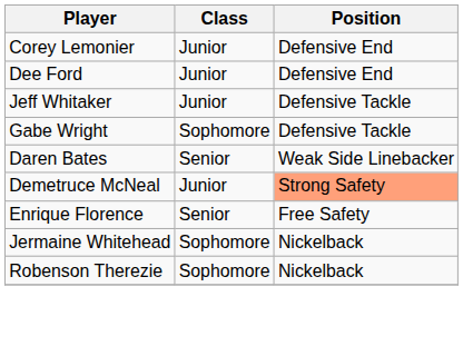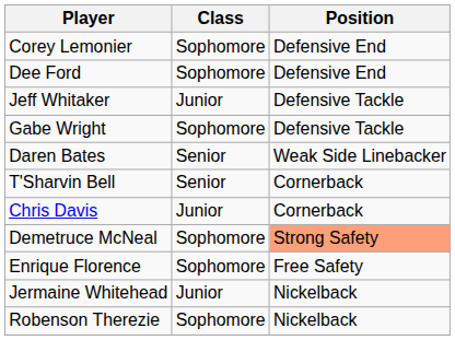 <table class="wikitable" border="1">
 <tr ;>
 <th>Player</th>
 <th>Class</th>
 <th>Position</th>
 </tr>
 <tr>
 <td>Corey  Lemonier</td>
-<td>Junior</td>
+<td>Sophomore</td>
 <td>Defensive End</td>
 </tr>
 <tr>
 <td>Dee Ford</td>
-<td>Junior</td>
+<td>Sophomore</td>
 <td>Defensive End</td>
 </tr>
 <tr>
 <td>Jeff Whitaker</td>
 <td>Junior</td>
 <td>Defensive Tackle</td>
 </tr>
 <tr>
 <td>Gabe Wright</td>
 <td>Sophomore</td>
 <td>Defensive Tackle</td>
 </tr>
 <tr>
 <td>Daren Bates</td>
 <td>Senior</td>
 <td>Weak Side Linebacker</td>
 </tr>
 <tr>
+<td>T'Sharvin Bell</td>
+<td>Senior</td>
+<td>Cornerback</td>
+</tr>
+<tr>
+<td><a href='#'>Chris Davis</a></td>
+<td>Junior</td>
+<td>Cornerback</td>
+</tr>
+<tr>
 <td>Demetruce McNeal</td>
-<td>Junior</td>
+<td>Sophomore</td>
 <td style="background: lightsalmon;">Strong Safety</td>
 </tr>
 <tr>
 <td>Enrique Florence</td>
-<td>Senior</td>
+<td>Sophomore</td>
 <td>Free Safety</td>
 </tr>
 <tr>
 <td>Jermaine Whitehead</td>
-<td>Sophomore</td>
+<td>Junior</td>
 <td>Nickelback</td>
 </tr>
 <tr>
 <td>Robenson Therezie</td>
 <td>Sophomore</td>
 <td>Nickelback</td>
 </tr>
 <tr>
 </tr>
 </table>
